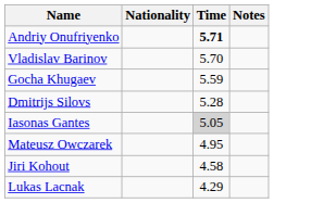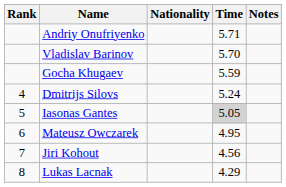 <table class="wikitable sortable" style="text-align:center">
 <tr>
+<th>Rank</th>
 <th>Name</th>
 <th>Nationality</th>
 <th>Time</th>
 <th>Notes</th>
 </tr>
 <tr>
+<td></td>
 <td align=left><a href='#'>Andriy Onufriyenko</a></td>
 <td align=left></td>
-<td><strong>5.71</strong></td>
+<td>5.71</td>
 <td></td>
 </tr>
 <tr>
+<td></td>
 <td align=left><a href='#'>Vladislav Barinov</a></td>
 <td align=left></td>
 <td>5.70</td>
 <td></td>
 </tr>
 <tr>
+<td></td>
 <td align=left><a href='#'>Gocha Khugaev</a></td>
 <td align=left></td>
 <td>5.59</td>
 <td></td>
 </tr>
 <tr>
+<td>4</td>
 <td align=left><a href='#'>Dmitrijs Silovs</a></td>
 <td align=left></td>
-<td>5.28</td>
+<td>5.24</td>
 <td></td>
 </tr>
 <tr>
+<td>5</td>
 <td align=left><a href='#'>Iasonas Gantes</a></td>
 <td align=left></td>
 <td style="background: lightgrey;">5.05</td>
 <td></td>
 </tr>
 <tr>
+<td>6</td>
 <td align=left><a href='#'>Mateusz Owczarek</a></td>
 <td align=left></td>
 <td>4.95</td>
 <td></td>
 </tr>
 <tr>
+<td>7</td>
 <td align=left><a href='#'>Jiri Kohout</a></td>
 <td align=left></td>
-<td>4.58</td>
+<td>4.56</td>
 <td></td>
 </tr>
 <tr>
+<td>8</td>
 <td align=left><a href='#'>Lukas Lacnak</a></td>
 <td align=left></td>
 <td>4.29</td>
 <td></td>
 </tr>
 </table>
